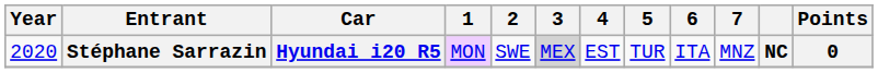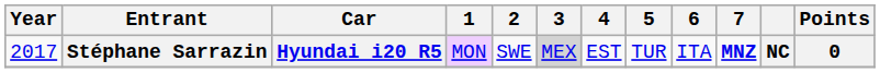 <table class="wikitable" style="text-align:center; font-size:85%">
 <tr>
 <th>Year</th>
 <th>Entrant</th>
 <th>Car</th>
 <th>1</th>
 <th>2</th>
 <th>3</th>
 <th>4</th>
 <th>5</th>
 <th>6</th>
 <th>7</th>
 <th></th>
 <th>Points</th>
 </tr>
 <tr>
-<td><a href='#'>2020</a></td>
+<td><a href='#'>2017</a></td>
 <th nowrap>Stéphane Sarrazin</th>
 <th nowrap><a href='#'>Hyundai i20 R5</a></th>
 <td style="background:#EFCFFF;"><a href='#'>MON</a><br></td>
 <td><a href='#'>SWE</a></td>
 <td style="background: lightgrey;"><a href='#'>MEX</a></td>
 <td><a href='#'>EST</a></td>
 <td><a href='#'>TUR</a></td>
 <td><a href='#'>ITA</a></td>
-<td><a href='#'>MNZ</a></td>
+<td><strong><a href='#'>MNZ</a></strong></td>
 <th>NC</th>
 <th>0</th>
 </tr>
 <tr>
 </tr>
 </table>
